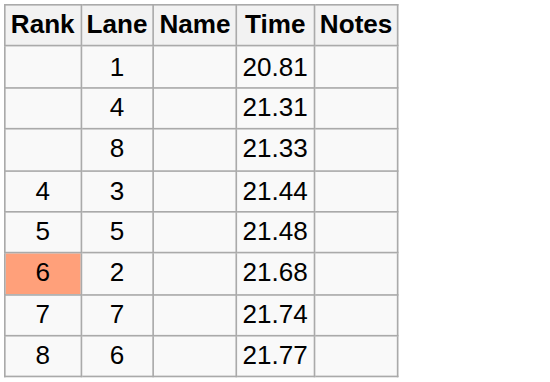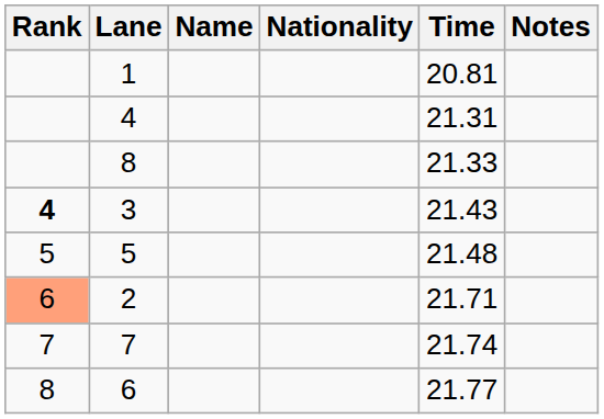 <table class="wikitable sortable" style="text-align:center">
 <tr>
 <th>Rank</th>
 <th>Lane</th>
 <th>Name</th>
+<th>Nationality</th>
 <th>Time</th>
 <th>Notes</th>
 </tr>
 <tr>
 <td></td>
 <td>1</td>
+<td align=left></td>
 <td align=left></td>
 <td>20.81</td>
 <td></td>
 </tr>
 <tr>
 <td></td>
 <td>4</td>
 <td align=left></td>
+<td align=left></td>
 <td>21.31</td>
 <td></td>
 </tr>
 <tr>
 <td></td>
 <td>8</td>
 <td align=left></td>
+<td align=left></td>
 <td>21.33</td>
 <td></td>
 </tr>
 <tr>
-<td>4</td>
+<td><strong>4</strong></td>
 <td>3</td>
 <td align=left></td>
-<td>21.44</td>
+<td align=left></td>
+<td>21.43</td>
 <td></td>
 </tr>
 <tr>
 <td>5</td>
 <td>5</td>
+<td align=left></td>
 <td align=left></td>
 <td>21.48</td>
 <td></td>
 </tr>
 <tr>
 <td style="background: lightsalmon;">6</td>
 <td>2</td>
 <td align=left></td>
-<td>21.68</td>
+<td align=left></td>
+<td>21.71</td>
 <td></td>
 </tr>
 <tr>
 <td>7</td>
 <td>7</td>
+<td align=left></td>
 <td align=left></td>
 <td>21.74</td>
 <td></td>
 </tr>
 <tr>
 <td>8</td>
 <td>6</td>
 <td align=left></td>
+<td align=left></td>
 <td>21.77</td>
 <td></td>
 </tr>
 </table>
